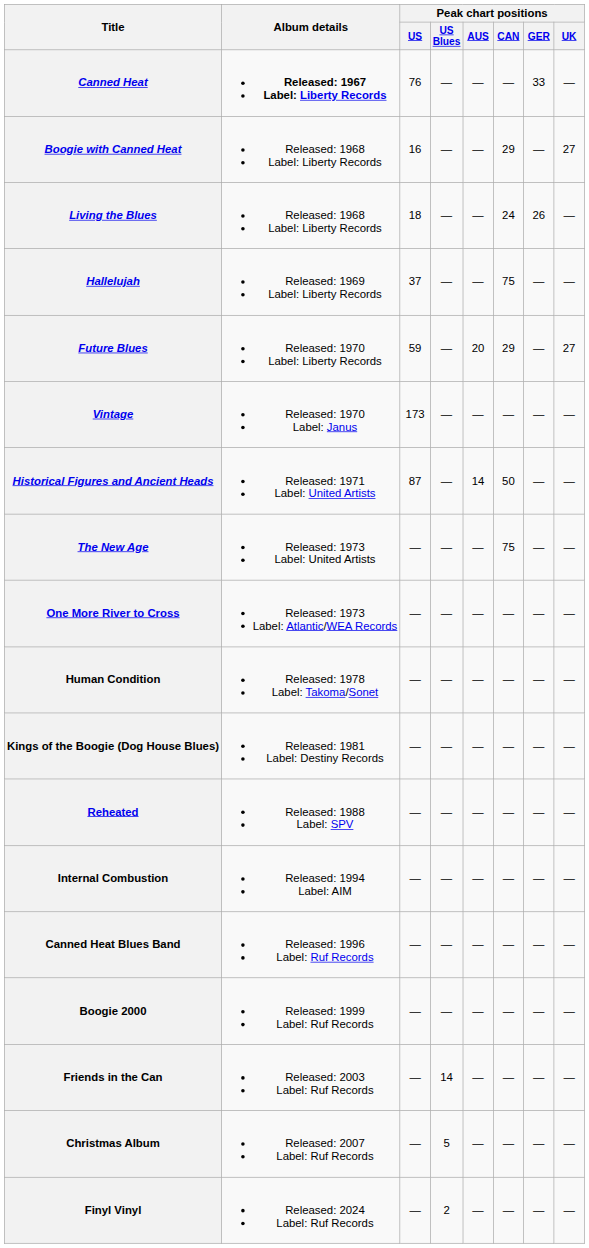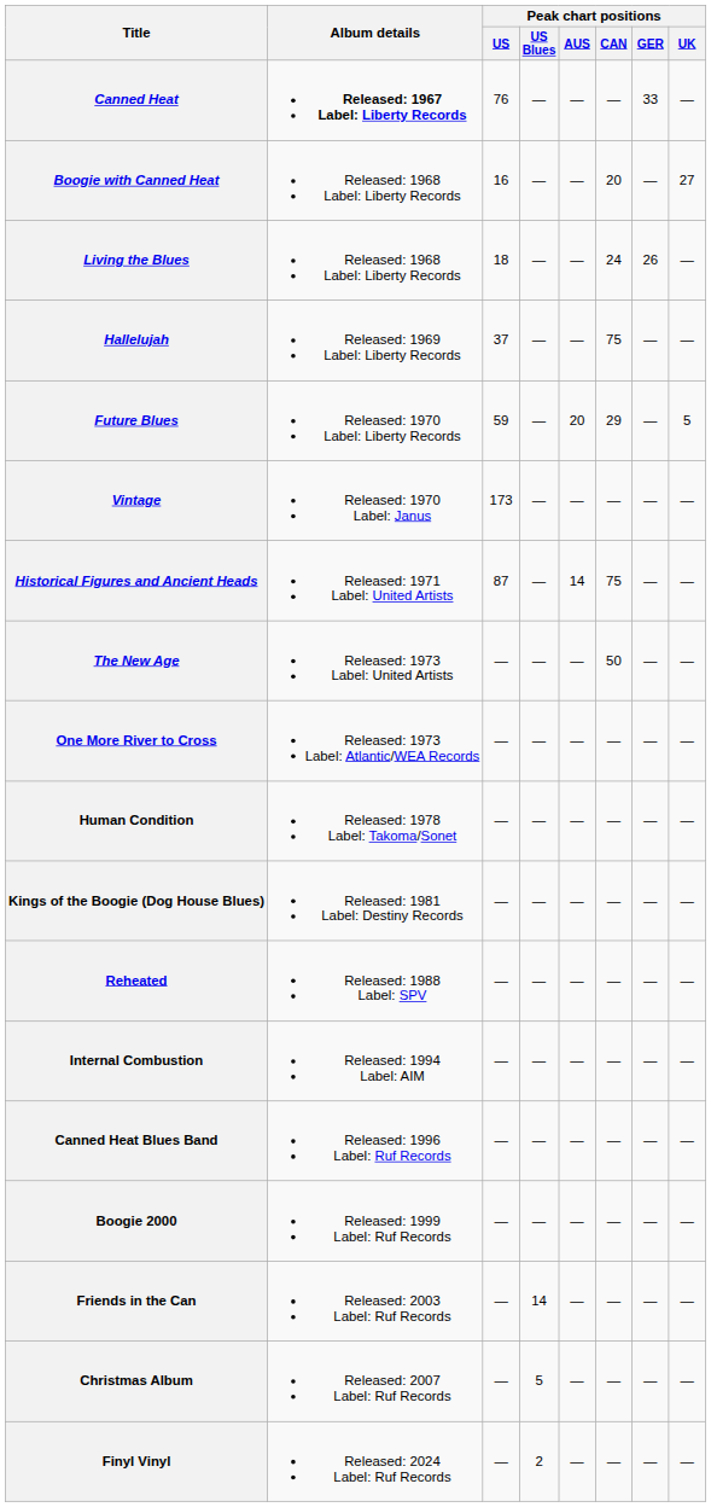 <table class="wikitable plainrowheaders" style="text-align:center;">
 <tr>
 <th scope="col" rowspan="2">Title</th>
 <th scope="col" rowspan="2">Album details</th>
 <th colspan="6">Peak chart positions</th>
 </tr>
 <tr>
 <th scope="col" style="width:2.5em;font-size:90%;"><a href='#'>US</a><br></th>
 <th scope="col" style="width:2.5em;font-size:90%;"><a href='#'>US<br>Blues</a><br></th>
 <th scope="col" style="width:2.5em;font-size:90%;"><a href='#'>AUS</a><br></th>
 <th scope="col" style="width:2.5em;font-size:90%;"><a href='#'>CAN</a></th>
 <th scope="col" style="width:2.5em;font-size:90%;"><a href='#'>GER</a><br></th>
 <th scope="col" style="width:2.5em;font-size:90%;"><a href='#'>UK</a><br></th>
 </tr>
 <tr>
 <th scope="row"><em><a href='#'>Canned Heat</a></em></th>
 <td><strong><br><ul><li>Released: 1967</li><li>Label: <a href='#'>Liberty Records</a></li></ul></strong></td>
 <td>76</td>
 <td>—</td>
 <td>—</td>
 <td>—</td>
 <td>33</td>
 <td>—</td>
 </tr>
 <tr>
 <th scope="row"><em><a href='#'>Boogie with Canned Heat</a></em></th>
 <td><br><ul><li>Released: 1968</li><li>Label: Liberty Records</li></ul></td>
 <td>16</td>
 <td>—</td>
 <td>—</td>
-<td>29</td>
+<td>20</td>
 <td>—</td>
 <td>27</td>
 </tr>
 <tr>
 <th scope="row"><em><a href='#'>Living the Blues</a></em></th>
 <td><br><ul><li>Released: 1968</li><li>Label: Liberty Records</li></ul></td>
 <td>18</td>
 <td>—</td>
 <td>—</td>
 <td>24</td>
 <td>26</td>
 <td>—</td>
 </tr>
 <tr>
 <th scope="row"><em><a href='#'>Hallelujah</a></em></th>
 <td><br><ul><li>Released: 1969</li><li>Label: Liberty Records</li></ul></td>
 <td>37</td>
 <td>—</td>
 <td>—</td>
 <td>75</td>
 <td>—</td>
 <td>—</td>
 </tr>
 <tr>
 <th scope="row"><em><a href='#'>Future Blues</a></em></th>
 <td><br><ul><li>Released: 1970</li><li>Label: Liberty Records</li></ul></td>
 <td>59</td>
 <td>—</td>
 <td>20</td>
 <td>29</td>
 <td>—</td>
-<td>27</td>
+<td>5</td>
 </tr>
 <tr>
 <th scope="row"><em><a href='#'>Vintage</a></em></th>
 <td><br><ul><li>Released: 1970</li><li>Label: <a href='#'>Janus</a></li></ul></td>
 <td>173</td>
 <td>—</td>
 <td>—</td>
 <td>—</td>
 <td>—</td>
 <td>—</td>
 </tr>
 <tr>
 <th scope="row"><em><a href='#'>Historical Figures and Ancient Heads</a></em></th>
 <td><br><ul><li>Released: 1971</li><li>Label: <a href='#'>United Artists</a></li></ul></td>
 <td>87</td>
 <td>—</td>
 <td>14</td>
-<td>50</td>
+<td>75</td>
 <td>—</td>
 <td>—</td>
 </tr>
 <tr>
 <th scope="row"><a href='#'><em>The New Age</em></a><em></th>
 <td><br><ul><li>Released: 1973</li><li>Label: United Artists</li></ul></td>
 <td>—</td>
 <td>—</td>
 <td>—</td>
-<td>75</td>
+<td>50</td>
 <td>—</td>
 <td>—</td>
 </tr>
 <tr>
 <th scope="row"></em><a href='#'>One More River to Cross</a><em></th>
 <td><br><ul><li>Released: 1973</li><li>Label: <a href='#'>Atlantic</a>/<a href='#'>WEA Records</a></li></ul></td>
 <td>—</td>
 <td>—</td>
 <td>—</td>
 <td>—</td>
 <td>—</td>
 <td>—</td>
 </tr>
 <tr>
 <th scope="row"></em>Human Condition<em></th>
 <td><br><ul><li>Released: 1978</li><li>Label: <a href='#'>Takoma</a>/<a href='#'>Sonet</a></li></ul></td>
 <td>—</td>
 <td>—</td>
 <td>—</td>
 <td>—</td>
 <td>—</td>
 <td>—</td>
 </tr>
 <tr>
 <th scope="row"></em>Kings of the Boogie (Dog House Blues)<em></th>
 <td><br><ul><li>Released: 1981</li><li>Label: Destiny Records</li></ul></td>
 <td>—</td>
 <td>—</td>
 <td>—</td>
 <td>—</td>
 <td>—</td>
 <td>—</td>
 </tr>
 <tr>
 <th scope="row"></em><a href='#'>Reheated</a><em></th>
 <td><br><ul><li>Released: 1988</li><li>Label: <a href='#'>SPV</a></li></ul></td>
 <td>—</td>
 <td>—</td>
 <td>—</td>
 <td>—</td>
 <td>—</td>
 <td>—</td>
 </tr>
 <tr>
 <th scope="row"></em>Internal Combustion<em></th>
 <td><br><ul><li>Released: 1994</li><li>Label: AIM</li></ul></td>
 <td>—</td>
 <td>—</td>
 <td>—</td>
 <td>—</td>
 <td>—</td>
 <td>—</td>
 </tr>
 <tr>
 <th scope="row"></em>Canned Heat Blues Band<em></th>
 <td><br><ul><li>Released: 1996</li><li>Label: <a href='#'>Ruf Records</a></li></ul></td>
 <td>—</td>
 <td>—</td>
 <td>—</td>
 <td>—</td>
 <td>—</td>
 <td>—</td>
 </tr>
 <tr>
 <th scope="row"></em>Boogie 2000<em></th>
 <td><br><ul><li>Released: 1999</li><li>Label: Ruf Records</li></ul></td>
 <td>—</td>
 <td>—</td>
 <td>—</td>
 <td>—</td>
 <td>—</td>
 <td>—</td>
 </tr>
 <tr>
 <th scope="row"></em>Friends in the Can<em></th>
 <td><br><ul><li>Released: 2003</li><li>Label: Ruf Records</li></ul></td>
 <td>—</td>
 <td>14</td>
 <td>—</td>
 <td>—</td>
 <td>—</td>
 <td>—</td>
 </tr>
 <tr>
 <th scope="row"></em>Christmas Album<em></th>
 <td><br><ul><li>Released: 2007</li><li>Label: Ruf Records</li></ul></td>
 <td>—</td>
 <td>5</td>
 <td>—</td>
 <td>—</td>
 <td>—</td>
 <td>—</td>
 </tr>
 <tr>
 <th scope="row"></em>Finyl Vinyl<em></th>
 <td><br><ul><li>Released: 2024</li><li>Label: Ruf Records</li></ul></td>
 <td>—</td>
 <td>2</td>
 <td>—</td>
 <td>—</td>
 <td>—</td>
 <td>—</td>
 </tr>
 </table>
